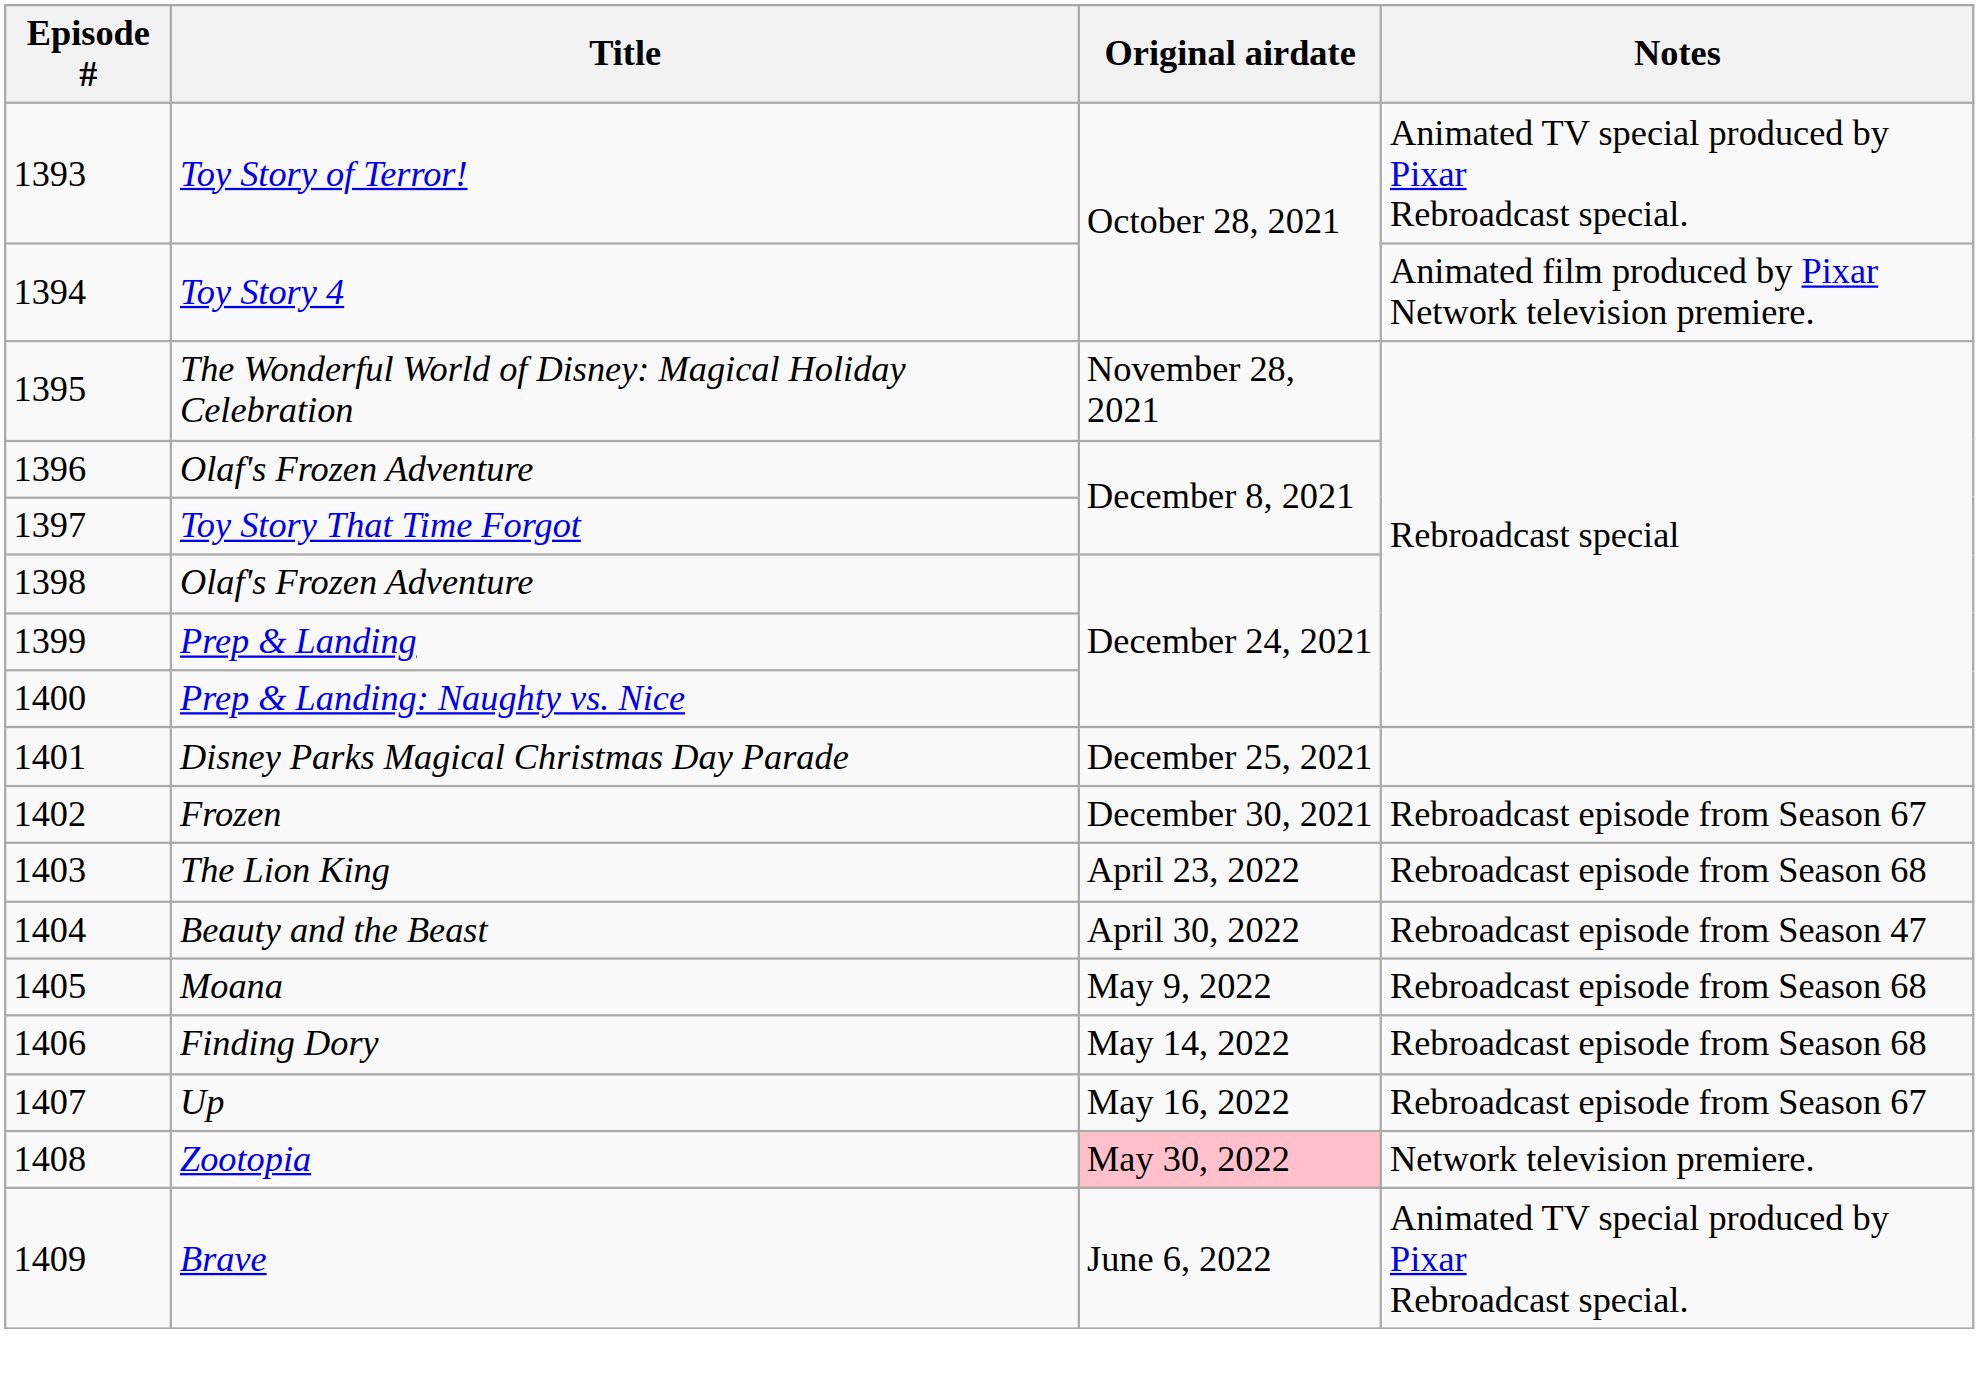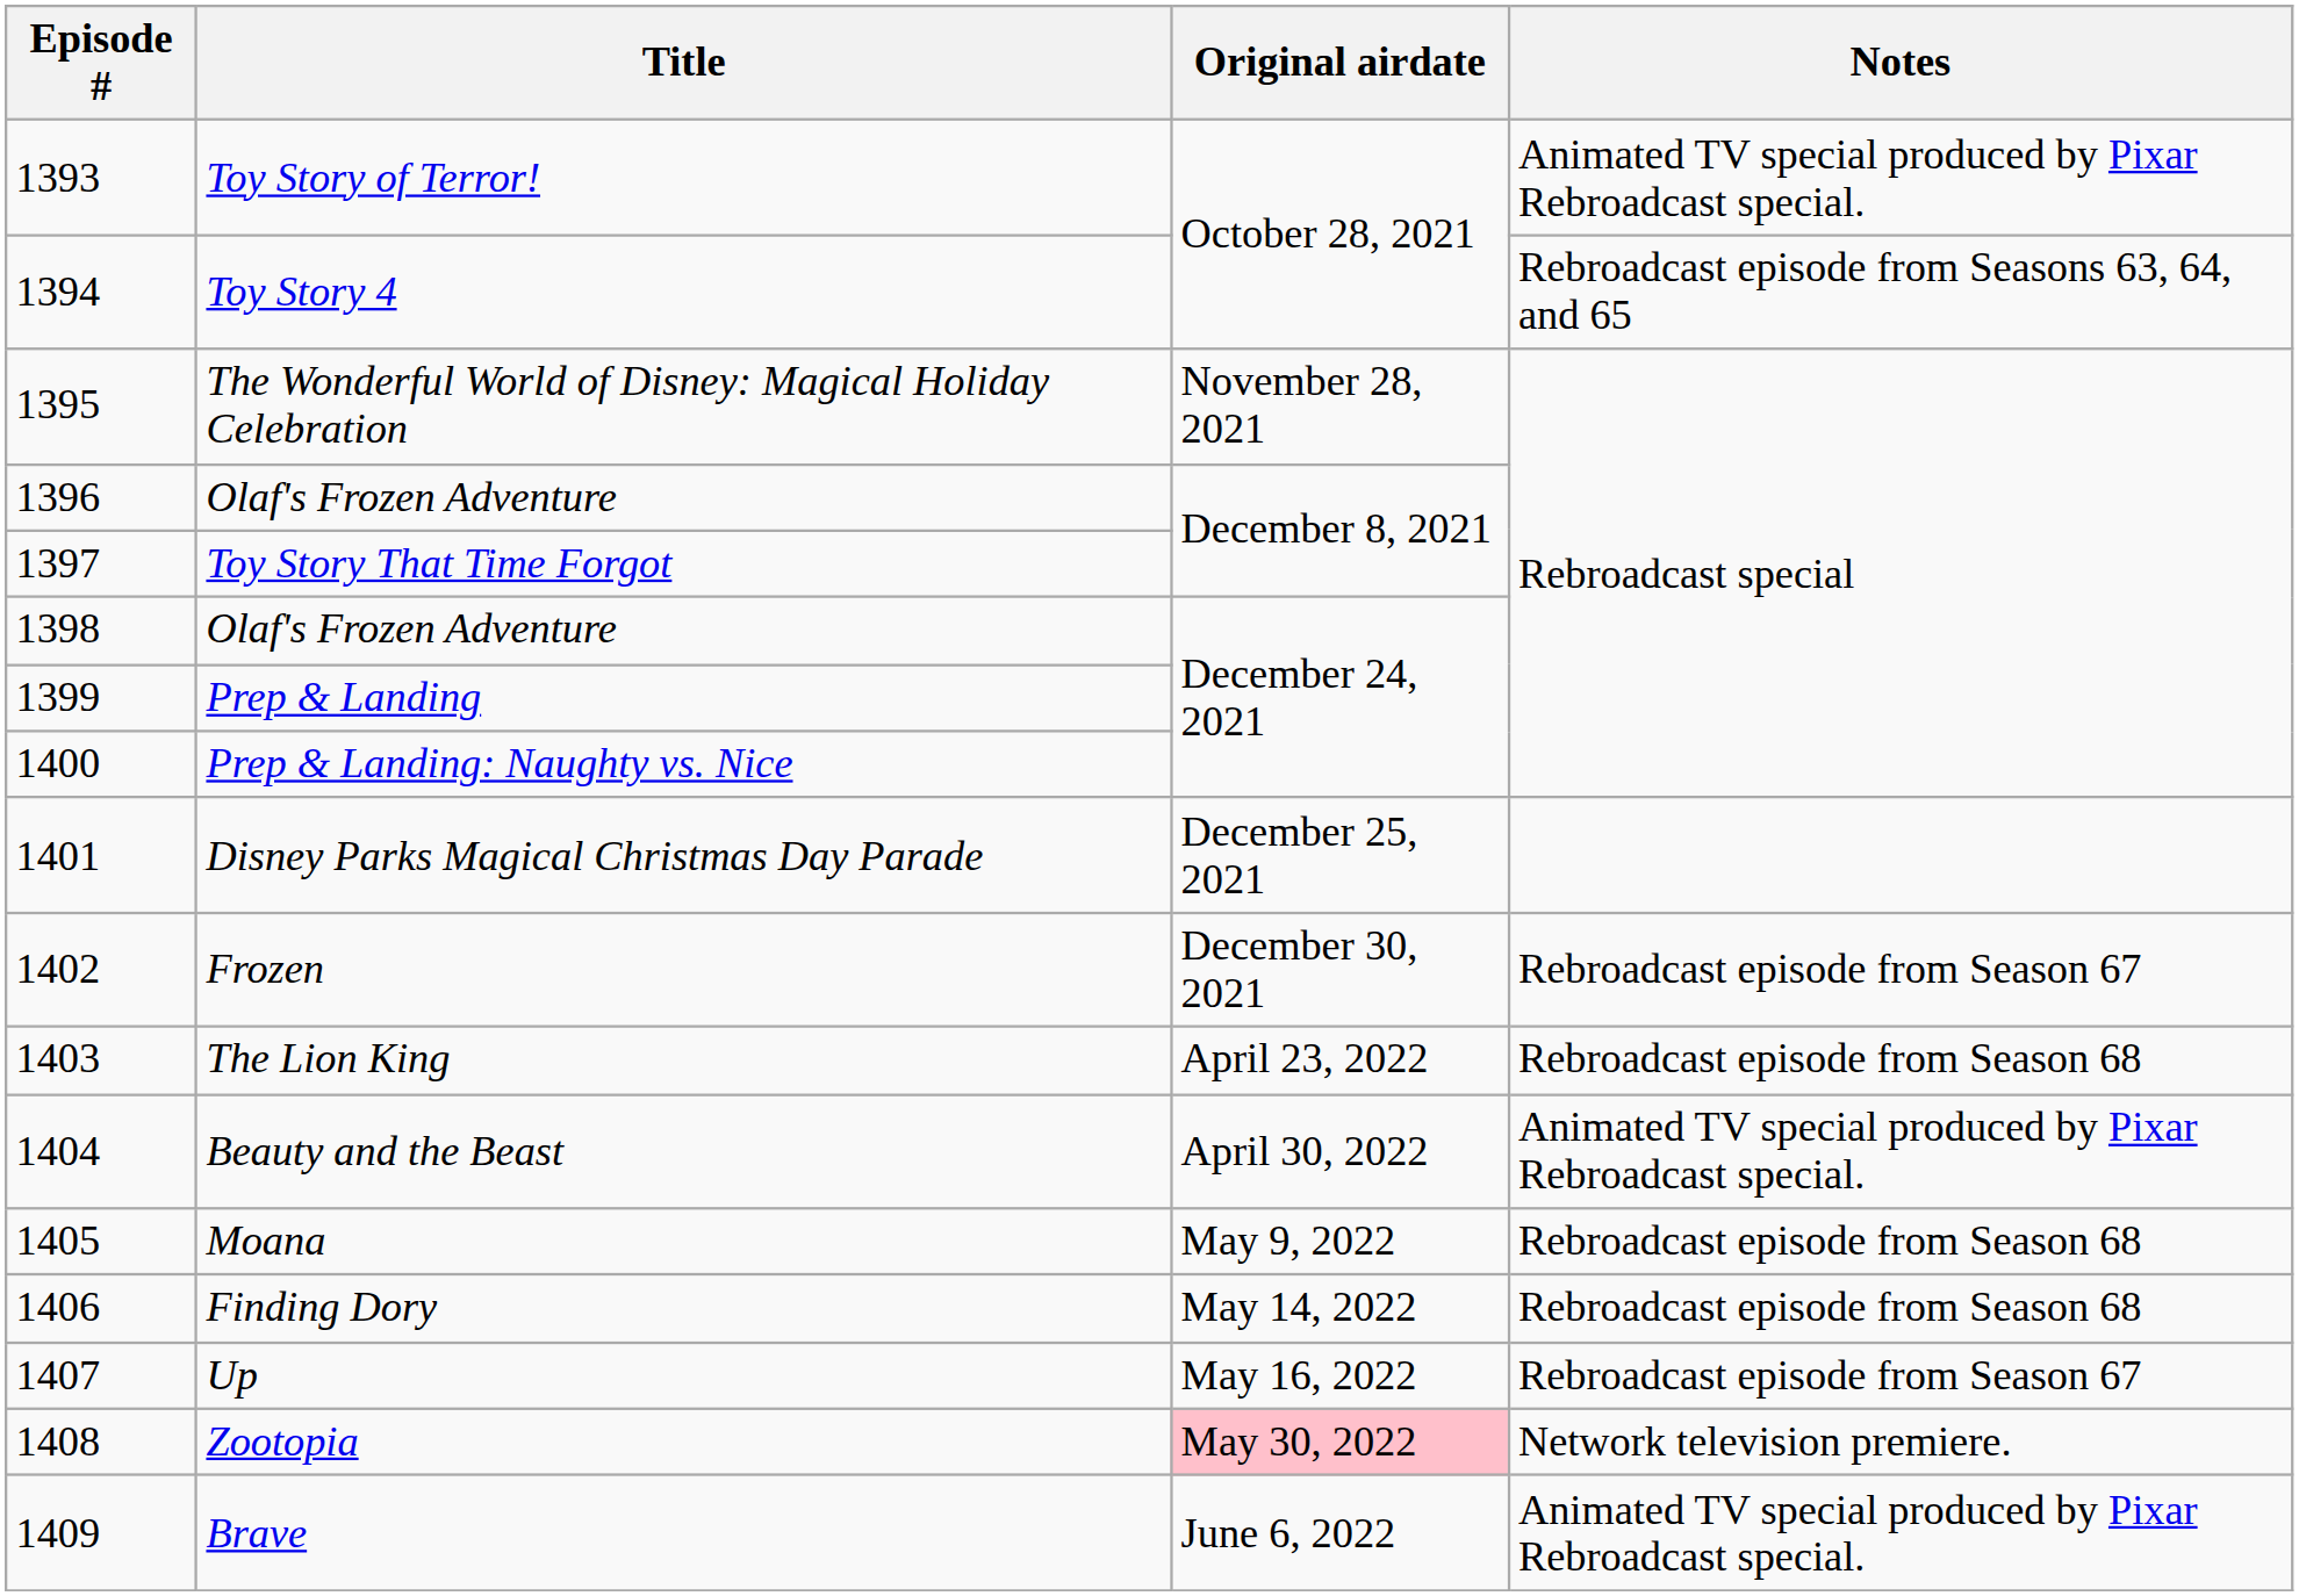 <table class="wikitable sortable">
 <tr>
 <th>Episode #</th>
 <th>Title</th>
 <th>Original airdate</th>
 <th>Notes</th>
 </tr>
 <tr>
 <td>1393</td>
 <td><em><a href='#'>Toy Story of Terror!</a></em></td>
 <td rowspan="2">October 28, 2021</td>
 <td>Animated TV special produced by <a href='#'>Pixar</a><br>Rebroadcast special.</td>
 </tr>
 <tr>
 <td>1394</td>
 <td><em><a href='#'>Toy Story 4</a></em></td>
-<td>Animated film produced by <a href='#'>Pixar</a><br>Network television premiere.</td>
+<td>Rebroadcast episode from Seasons 63, 64, and 65</td>
 </tr>
 <tr>
 <td>1395</td>
 <td><em>The Wonderful World of Disney: Magical Holiday Celebration</em></td>
 <td>November 28, 2021</td>
 <td rowspan="6">Rebroadcast special</td>
 </tr>
 <tr>
 <td>1396</td>
 <td><em>Olaf's Frozen Adventure</em></td>
 <td rowspan="2">December 8, 2021</td>
 </tr>
 <tr>
 <td>1397</td>
 <td><em><a href='#'>Toy Story That Time Forgot</a></em></td>
 </tr>
 <tr>
 <td>1398</td>
 <td><em>Olaf's Frozen Adventure</em></td>
 <td rowspan="3">December 24, 2021</td>
 </tr>
 <tr>
 <td>1399</td>
 <td><em><a href='#'>Prep & Landing</a></em></td>
 </tr>
 <tr>
 <td>1400</td>
 <td><em><a href='#'>Prep & Landing: Naughty vs. Nice</a></em></td>
 </tr>
 <tr>
 <td>1401</td>
 <td><em>Disney Parks Magical Christmas Day Parade</em></td>
 <td>December 25, 2021</td>
 <td></td>
 </tr>
 <tr>
 <td>1402</td>
 <td><em>Frozen</em></td>
 <td>December 30, 2021</td>
 <td>Rebroadcast episode from Season 67</td>
 </tr>
 <tr>
 <td>1403</td>
 <td><em>The Lion King </em></td>
 <td>April 23, 2022</td>
 <td>Rebroadcast episode from Season 68</td>
 </tr>
 <tr>
 <td>1404</td>
 <td><em>Beauty and the Beast</em></td>
 <td>April 30, 2022</td>
-<td>Rebroadcast episode from Season 47</td>
+<td>Animated TV special produced by <a href='#'>Pixar</a><br>Rebroadcast special.</td>
 </tr>
 <tr>
 <td>1405</td>
 <td><em>Moana</em></td>
 <td>May 9, 2022</td>
 <td>Rebroadcast episode from Season 68</td>
 </tr>
 <tr>
 <td>1406</td>
 <td><em>Finding Dory</em></td>
 <td>May 14, 2022</td>
 <td>Rebroadcast episode from Season 68</td>
 </tr>
 <tr>
 <td>1407</td>
 <td><em>Up</em></td>
 <td>May 16, 2022</td>
 <td>Rebroadcast episode from Season 67</td>
 </tr>
 <tr>
 <td>1408</td>
 <td><em><a href='#'>Zootopia</a></em></td>
 <td style="background: pink;">May 30, 2022</td>
 <td>Network television premiere.</td>
 </tr>
 <tr>
 <td>1409</td>
 <td><em><a href='#'>Brave</a></em></td>
 <td>June 6, 2022</td>
 <td>Animated TV special produced by <a href='#'>Pixar</a><br>Rebroadcast special.</td>
 </tr>
 </table>
